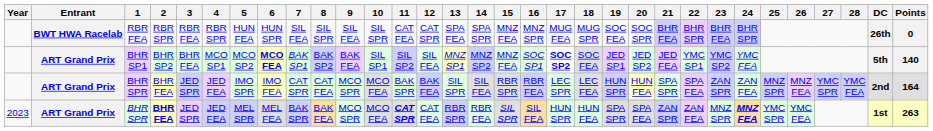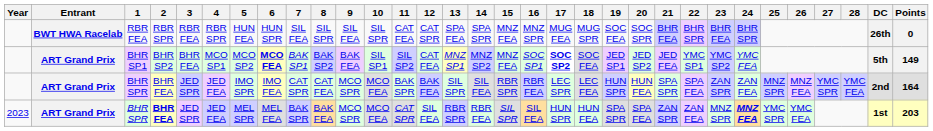 <table class="wikitable" style="text-align:center; font-size:85%">
 <tr>
 <th>Year</th>
 <th>Entrant</th>
 <th>1</th>
 <th>2</th>
 <th>3</th>
 <th>4</th>
 <th>5</th>
 <th>6</th>
 <th>7</th>
 <th>8</th>
 <th>9</th>
 <th>10</th>
 <th>11</th>
 <th>12</th>
 <th>13</th>
 <th>14</th>
 <th>15</th>
 <th>16</th>
 <th>17</th>
 <th>18</th>
 <th>19</th>
 <th>20</th>
 <th>21</th>
 <th>22</th>
 <th>23</th>
 <th>24</th>
 <th>25</th>
 <th>26</th>
 <th>27</th>
 <th>28</th>
 <th>DC</th>
 <th>Points</th>
 </tr>
 <tr>
 <td></td>
 <th nowrap><a href='#'>BWT HWA Racelab</a></th>
 <td style="background:#;"><a href='#'>RBR<br>FEA</a><br></td>
 <td style="background:#;"><a href='#'>RBR<br>SPR</a><br></td>
 <td style="background:#;"><a href='#'>RBR<br>FEA</a><br></td>
 <td style="background:#;"><a href='#'>RBR<br>SPR</a><br></td>
 <td style="background:#;"><a href='#'>HUN<br>FEA</a><br></td>
 <td style="background:#;"><a href='#'>HUN<br>SPR</a><br></td>
 <td style="background:#;"><a href='#'>SIL<br>FEA</a><br></td>
 <td style="background:#;"><a href='#'>SIL<br>SPR</a><br></td>
 <td style="background:#;"><a href='#'>SIL<br>FEA</a><br></td>
 <td style="background:#;"><a href='#'>SIL<br>SPR</a><br></td>
 <td style="background:#;"><a href='#'>CAT<br>FEA</a><br></td>
 <td style="background:#;"><a href='#'>CAT<br>SPR</a><br></td>
 <td style="background:#;"><a href='#'>SPA<br>FEA</a><br></td>
 <td style="background:#;"><a href='#'>SPA<br>SPR</a><br></td>
 <td style="background:#;"><a href='#'>MNZ<br>FEA</a><br></td>
 <td style="background:#;"><a href='#'>MNZ<br>SPR</a><br></td>
 <td style="background:#;"><a href='#'>MUG<br>FEA</a><br></td>
 <td style="background:#;"><a href='#'>MUG<br>SPR</a><br></td>
 <td style="background:#;"><a href='#'>SOC<br>FEA</a><br></td>
 <td style="background:#;"><a href='#'>SOC<br>SPR</a><br></td>
 <td style="background:#CFCFFF;"><a href='#'>BHR<br>FEA</a><br></td>
 <td style="background:#EFCFFF;"><a href='#'>BHR<br>SPR</a><br></td>
 <td style="background:#CFCFFF;"><a href='#'>BHR<br>FEA</a><br></td>
 <td style="background:#CFCFFF;"><a href='#'>BHR<br>SPR</a><br></td>
 <td colspan=4></td>
 <th>26th</th>
 <th>0</th>
 </tr>
 <tr>
 <td></td>
 <th nowrap><a href='#'>ART Grand Prix</a></th>
 <td style="background:#EFCFFF;"><a href='#'>BHR<br>SP1</a><br></td>
 <td style="background:#DFFFDF;"><a href='#'>BHR<br>SP2</a><br></td>
 <td style="background:#DFFFDF;"><a href='#'>BHR<br>FEA</a><br></td>
 <td style="background:#DFFFDF;"><a href='#'>MCO<br>SP1</a><br></td>
 <td style="background:#DFFFDF;"><a href='#'>MCO<br>SP2</a><br></td>
 <td style="background:#FFFFBF;"><strong><a href='#'>MCO<br>FEA</a></strong><br></td>
 <td style="background:#DFFFDF;"><em><a href='#'>BAK<br>SP1</a></em><br></td>
 <td style="background:#CFCFFF;"><a href='#'>BAK<br>SP2</a><br></td>
 <td style="background:#EFCFFF;"><a href='#'>BAK<br>FEA</a><br></td>
 <td style="background:#DFFFDF;"><a href='#'>SIL<br>SP1</a><br></td>
 <td style="background:#CFCFFF;"><a href='#'>SIL<br>SP2</a><br></td>
-<td style="background:#DFFFDF;"><a href='#'>SIL<br>FEA</a><br></td>
+<td style="background:#DFFFDF;"><a href='#'>CAT<br>FEA</a><br></td>
 <td style="background:#FFFFBF;"><em><a href='#'>MNZ<br>SP1</a></em><br></td>
 <td style="background:#CFCFFF;"><a href='#'>MNZ<br>SP2</a><br></td>
 <td style="background:#DFFFDF;"><a href='#'>MNZ<br>FEA</a><br></td>
 <td style="background:#DFFFDF;"><em><a href='#'>SOC<br>SP1</a></em><br></td>
 <td style="background:#FFFFFF;"><strong><a href='#'>SOC<br>SP2</a><br></strong></td>
 <td style="background:#DFDFDF;"><a href='#'>SOC<br>FEA</a><br></td>
 <td style="background:#EFCFFF;"><a href='#'>JED<br>SP1</a><br></td>
 <td style="background:#DFFFDF;"><a href='#'>JED<br>SP2</a><br></td>
 <td style="background:#EFCFFF;"><a href='#'>JED<br>FEA</a><br></td>
 <td style="background:#DFFFDF;"><a href='#'>YMC<br>SP1</a><br></td>
 <td style="background:#CFCFFF;"><a href='#'>YMC<br>SP2</a><br></td>
 <td style="background:#DFFFDF;"><em><a href='#'>YMC<br>FEA</a></em><br></td>
 <td colspan=4></td>
 <th>5th</th>
-<th>140</th>
+<th>149</th>
 </tr>
 <tr>
 <td></td>
 <th nowrap><a href='#'>ART Grand Prix</a></th>
 <td style="background:#EFCFFF;"><a href='#'>BHR<br>SPR</a><br></td>
 <td style="background:#FFFFBF;"><a href='#'>BHR<br>FEA</a><br></td>
 <td style="background:#CFCFFF;"><a href='#'>JED<br>SPR</a><br></td>
 <td style="background:#EFCFFF;"><a href='#'>JED<br>FEA</a><br></td>
 <td style="background:#DFFFDF;"><a href='#'>IMO<br>SPR</a><br></td>
 <td style="background:#FFFFBF;"><a href='#'>IMO<br>FEA</a><br></td>
 <td style="background:#DFFFDF;"><a href='#'>CAT<br>SPR</a><br></td>
 <td style="background:#DFFFDF;"><a href='#'>CAT<br>FEA</a><br></td>
 <td style="background:#DFFFDF;"><a href='#'>MCO<br>SPR</a><br></td>
 <td style="background:#DFDFDF;"><a href='#'>MCO<br>FEA</a><br></td>
 <td style="background:#DFFFDF;"><a href='#'>BAK<br>SPR</a><br></td>
 <td style="background:#CFCFFF;"><a href='#'>BAK<br>FEA</a><br></td>
 <td style="background:#DFFFDF;"><a href='#'>SIL<br>SPR</a><br></td>
 <td style="background:#DFDFDF;"><a href='#'>SIL<br>FEA</a><br></td>
 <td style="background:#DFDFDF;"><a href='#'>RBR<br>SPR</a><br></td>
 <td style="background:#CFCFFF;"><a href='#'>RBR<br>FEA</a><br></td>
 <td style="background:#DFFFDF;"><a href='#'>LEC<br>SPR</a><br></td>
 <td style="background:#DFDFDF;"><a href='#'>LEC<br>FEA</a><br></td>
 <td style="background:#CFCFFF;"><a href='#'>HUN<br>SPR</a><br></td>
 <td style="background:#FFFFBF;"><a href='#'>HUN<br>FEA</a><br></td>
 <td style="background:#DFFFDF;"><a href='#'>SPA<br>SPR</a><br></td>
 <td style="background:#EFCFFF;"><a href='#'>SPA<br>FEA</a><br></td>
 <td style="background:#CFCFFF;"><a href='#'>ZAN<br>SPR</a><br></td>
 <td style="background:#DFFFDF;"><a href='#'>ZAN<br>FEA</a><br></td>
 <td style="background:#CFCFFF;"><a href='#'>MNZ<br>SPR</a><br></td>
 <td style="background:#EFCFFF;"><a href='#'>MNZ<br>FEA</a><br></td>
 <td style="background:#CFCFFF;"><a href='#'>YMC<br>SPR</a><br></td>
 <td style="background:#CFCFFF;"><a href='#'>YMC<br>FEA</a><br></td>
 <th style="background:#DFDFDF;">2nd</th>
 <th style="background:#DFDFDF;">164</th>
 </tr>
 <tr>
 <td><a href='#'>2023</a></td>
 <th nowrap><a href='#'>ART Grand Prix</a></th>
 <td style="background:#DFFFDF;"><em><a href='#'>BHR<br>SPR</a></em><br></td>
 <td style="background:#FFFFBF;"><strong><a href='#'>BHR<br>FEA</a></strong><br></td>
 <td style="background:#EFCFFF;"><a href='#'>JED<br>SPR</a><br></td>
 <td style="background:#CFCFFF;"><a href='#'>JED<br>FEA</a><br></td>
 <td style="background:#CFCFFF;"><a href='#'>MEL<br>SPR</a><br></td>
 <td style="background:#DFDFDF;"><a href='#'>MEL<br>FEA</a><br></td>
 <td style="background:#CFCFFF;"><a href='#'>BAK<br>SPR</a><br></td>
 <td style="background:#FFDF9F;"><a href='#'>BAK<br>FEA</a><br></td>
 <td style="background:#DFFFDF;"><a href='#'>MCO<br>SPR</a><br></td>
 <td style="background:#DFDFDF;"><a href='#'>MCO<br>FEA</a><br></td>
-<td style="background:#DFDFDF;"><strong><em><a href='#'>CAT<br>SPR</a></em><br></strong></td>
-<td style="background:#DFFFDF;"><a href='#'>CAT<br>FEA</a><br></td>
+<td style="background:#DFDFDF;"><em><a href='#'>CAT<br>SPR</a></em><br></td>
+<td style="background:#DFFFDF;"><a href='#'>SIL<br>FEA</a><br></td>
 <td style="background:#CFCFFF;"><a href='#'>RBR<br>SPR</a><br></td>
 <td style="background:#DFFFDF;"><a href='#'>RBR<br>FEA</a><br></td>
 <td style="background:#DFDFDF;"><em><a href='#'>SIL<br>SPR</a></em><br></td>
 <td style="background:#FFDF9F;"><a href='#'>SIL<br>FEA</a><br></td>
 <td style="background:#DFFFDF;"><a href='#'>HUN<br>SPR</a><br></td>
 <td style="background:#DFFFDF;"><a href='#'>HUN<br>FEA</a><br></td>
 <td style="background:#DFDFDF;"><a href='#'>SPA<br>SPR</a><br></td>
 <td style="background:#DFDFDF;"><a href='#'>SPA<br>FEA</a><br></td>
 <td style="background:#CFCFFF;"><a href='#'>ZAN<br>SPR</a><br></td>
 <td style="background:#EFCFFF;"><a href='#'>ZAN<br>FEA</a><br></td>
 <td style="background:#DFFFDF;"><a href='#'>MNZ<br>SPR</a><br></td>
 <td style="background:#FFDF9F;"><strong><em><a href='#'>MNZ<br>FEA</a></em></strong><br></td>
 <td style="background:#DFFFDF;"><a href='#'>YMC<br>SPR</a><br></td>
 <td style="background:#DFFFDF;"><a href='#'>YMC<br>FEA</a><br></td>
 <td colspan=2></td>
 <th style="background:#FFFFBF;">1st</th>
-<th style="background:#FFFFBF;">263</th>
+<th style="background:#FFFFBF;">203</th>
 </tr>
 </table>
